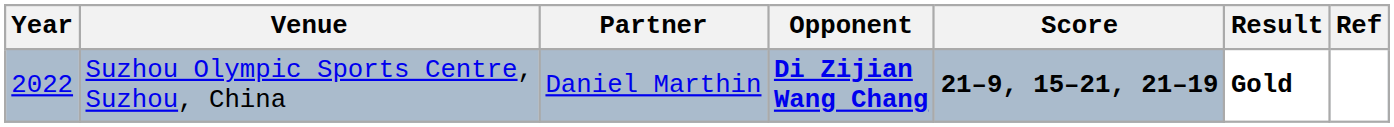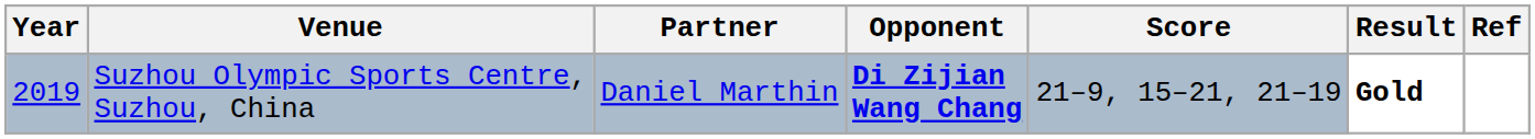 <table class="sortable wikitable" style="font-size: 90%">
 <tr>
 <th>Year</th>
 <th>Venue</th>
 <th>Partner</th>
 <th>Opponent</th>
 <th>Score</th>
 <th>Result</th>
 <th>Ref</th>
 </tr>
 <tr style="background:#AABBCC">
-<td align="center"><a href='#'>2022</a></td>
+<td align="center"><a href='#'>2019</a></td>
 <td align="left"><a href='#'>Suzhou Olympic Sports Centre</a>,<br><a href='#'>Suzhou</a>, China</td>
 <td align="left"> <a href='#'>Daniel Marthin</a></td>
 <td align="left"><strong> <a href='#'>Di Zijian</a><br> <a href='#'>Wang Chang</a></strong></td>
-<td align="left"><strong>21–9, 15–21, 21–19</strong></td>
+<td align="left">21–9, 15–21, 21–19</td>
 <td style="text-align:left; background:white"> <strong>Gold</strong></td>
 <td style="text-align:center; background:white"></td>
 </tr>
 </table>
